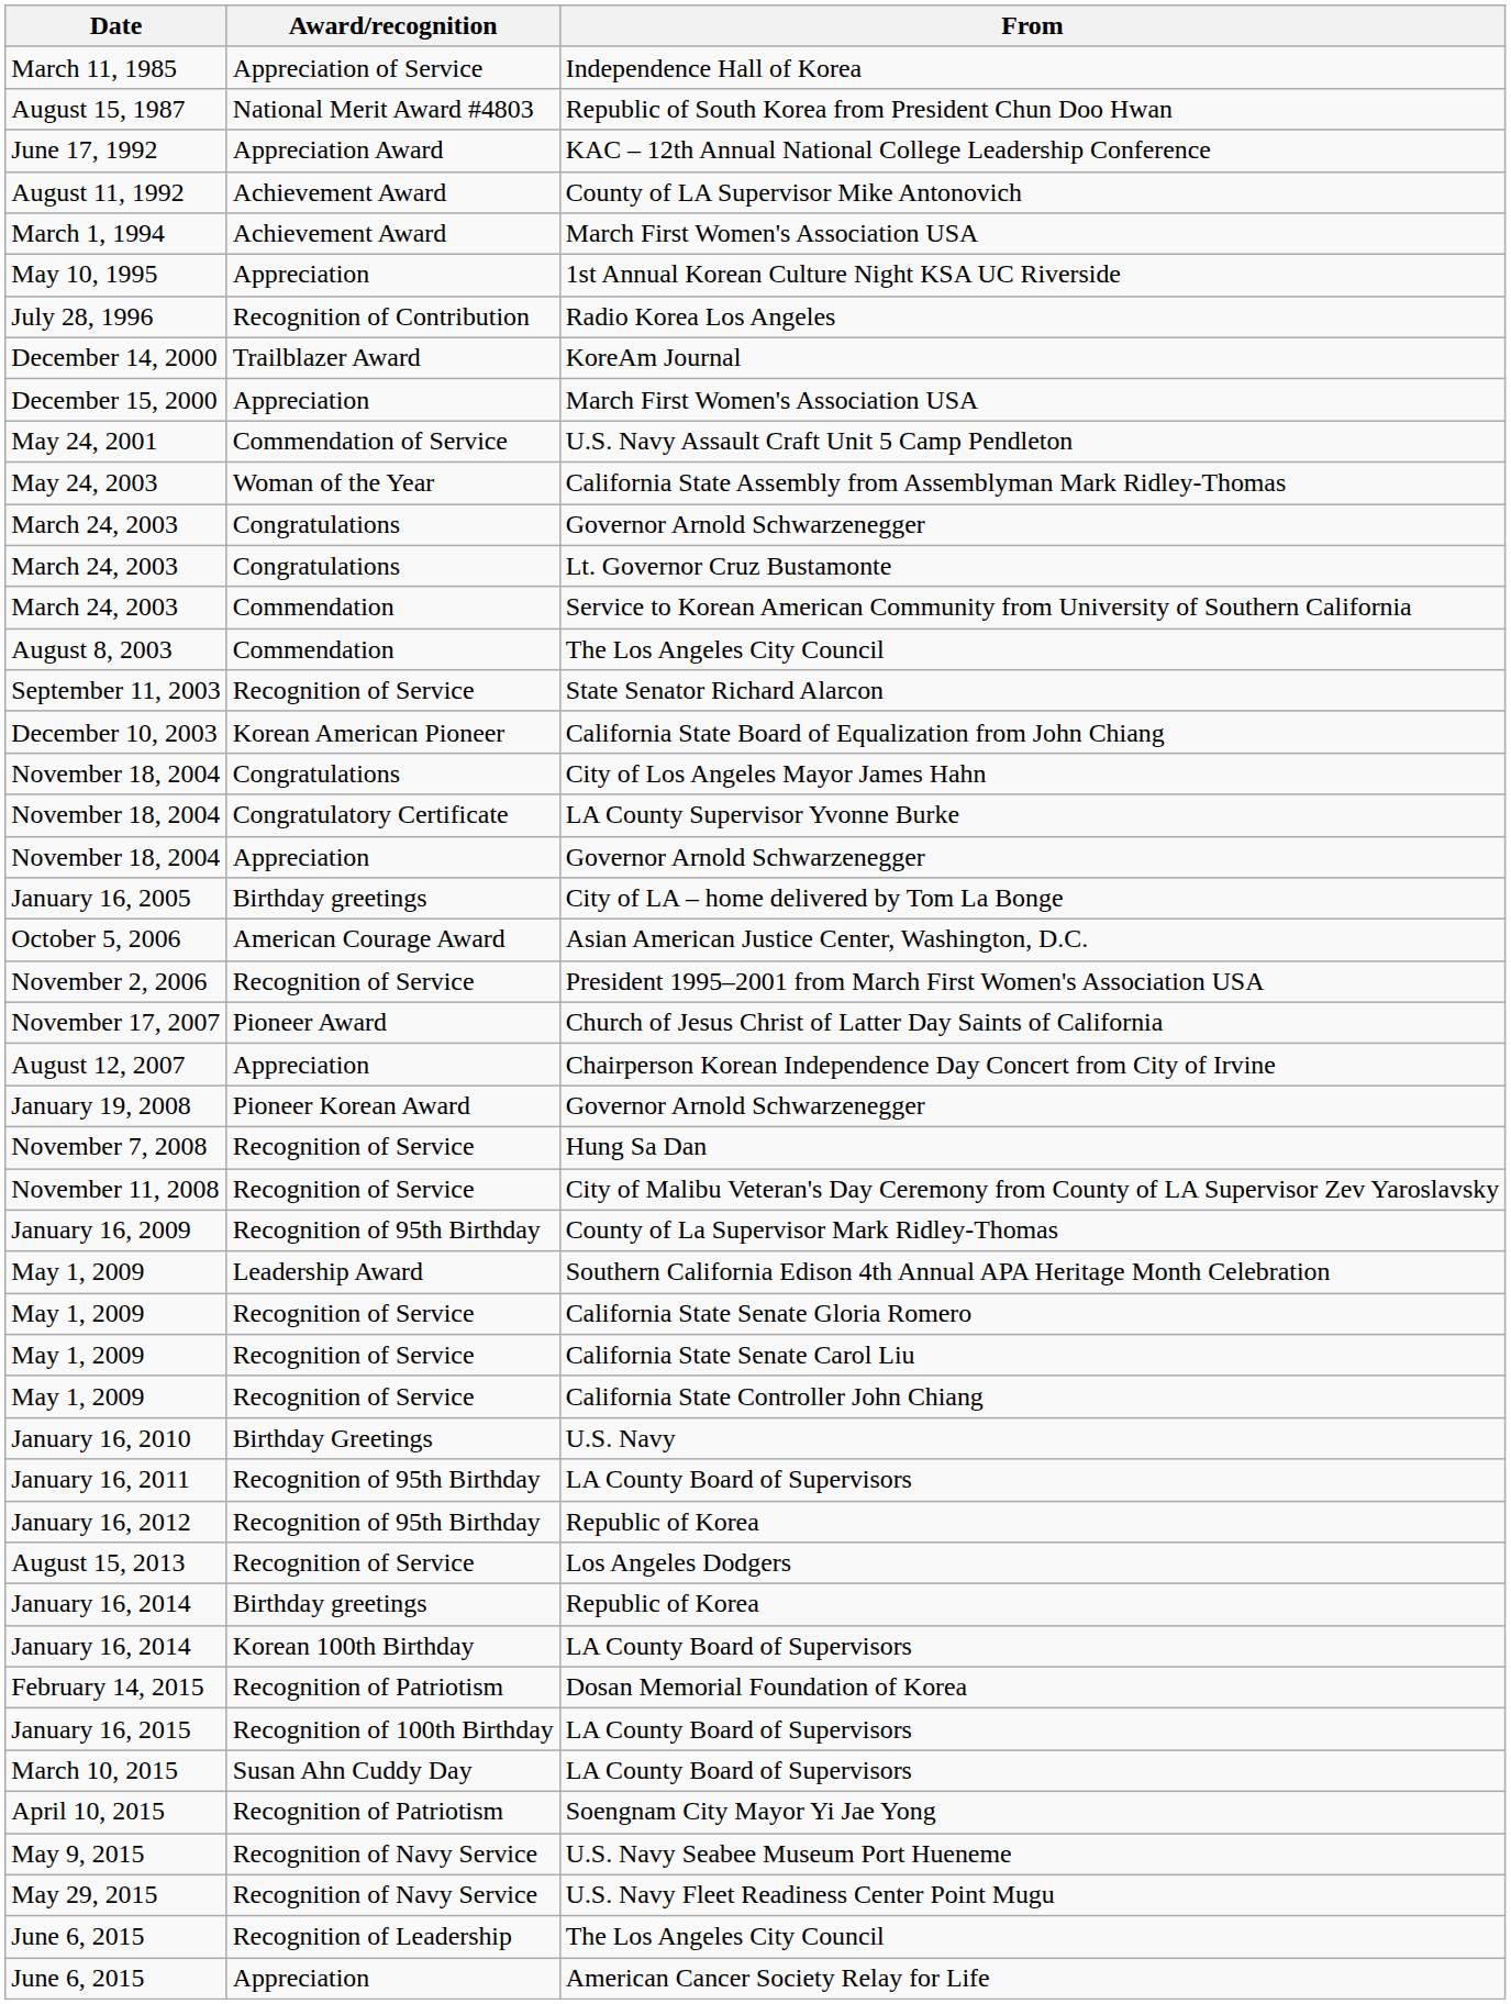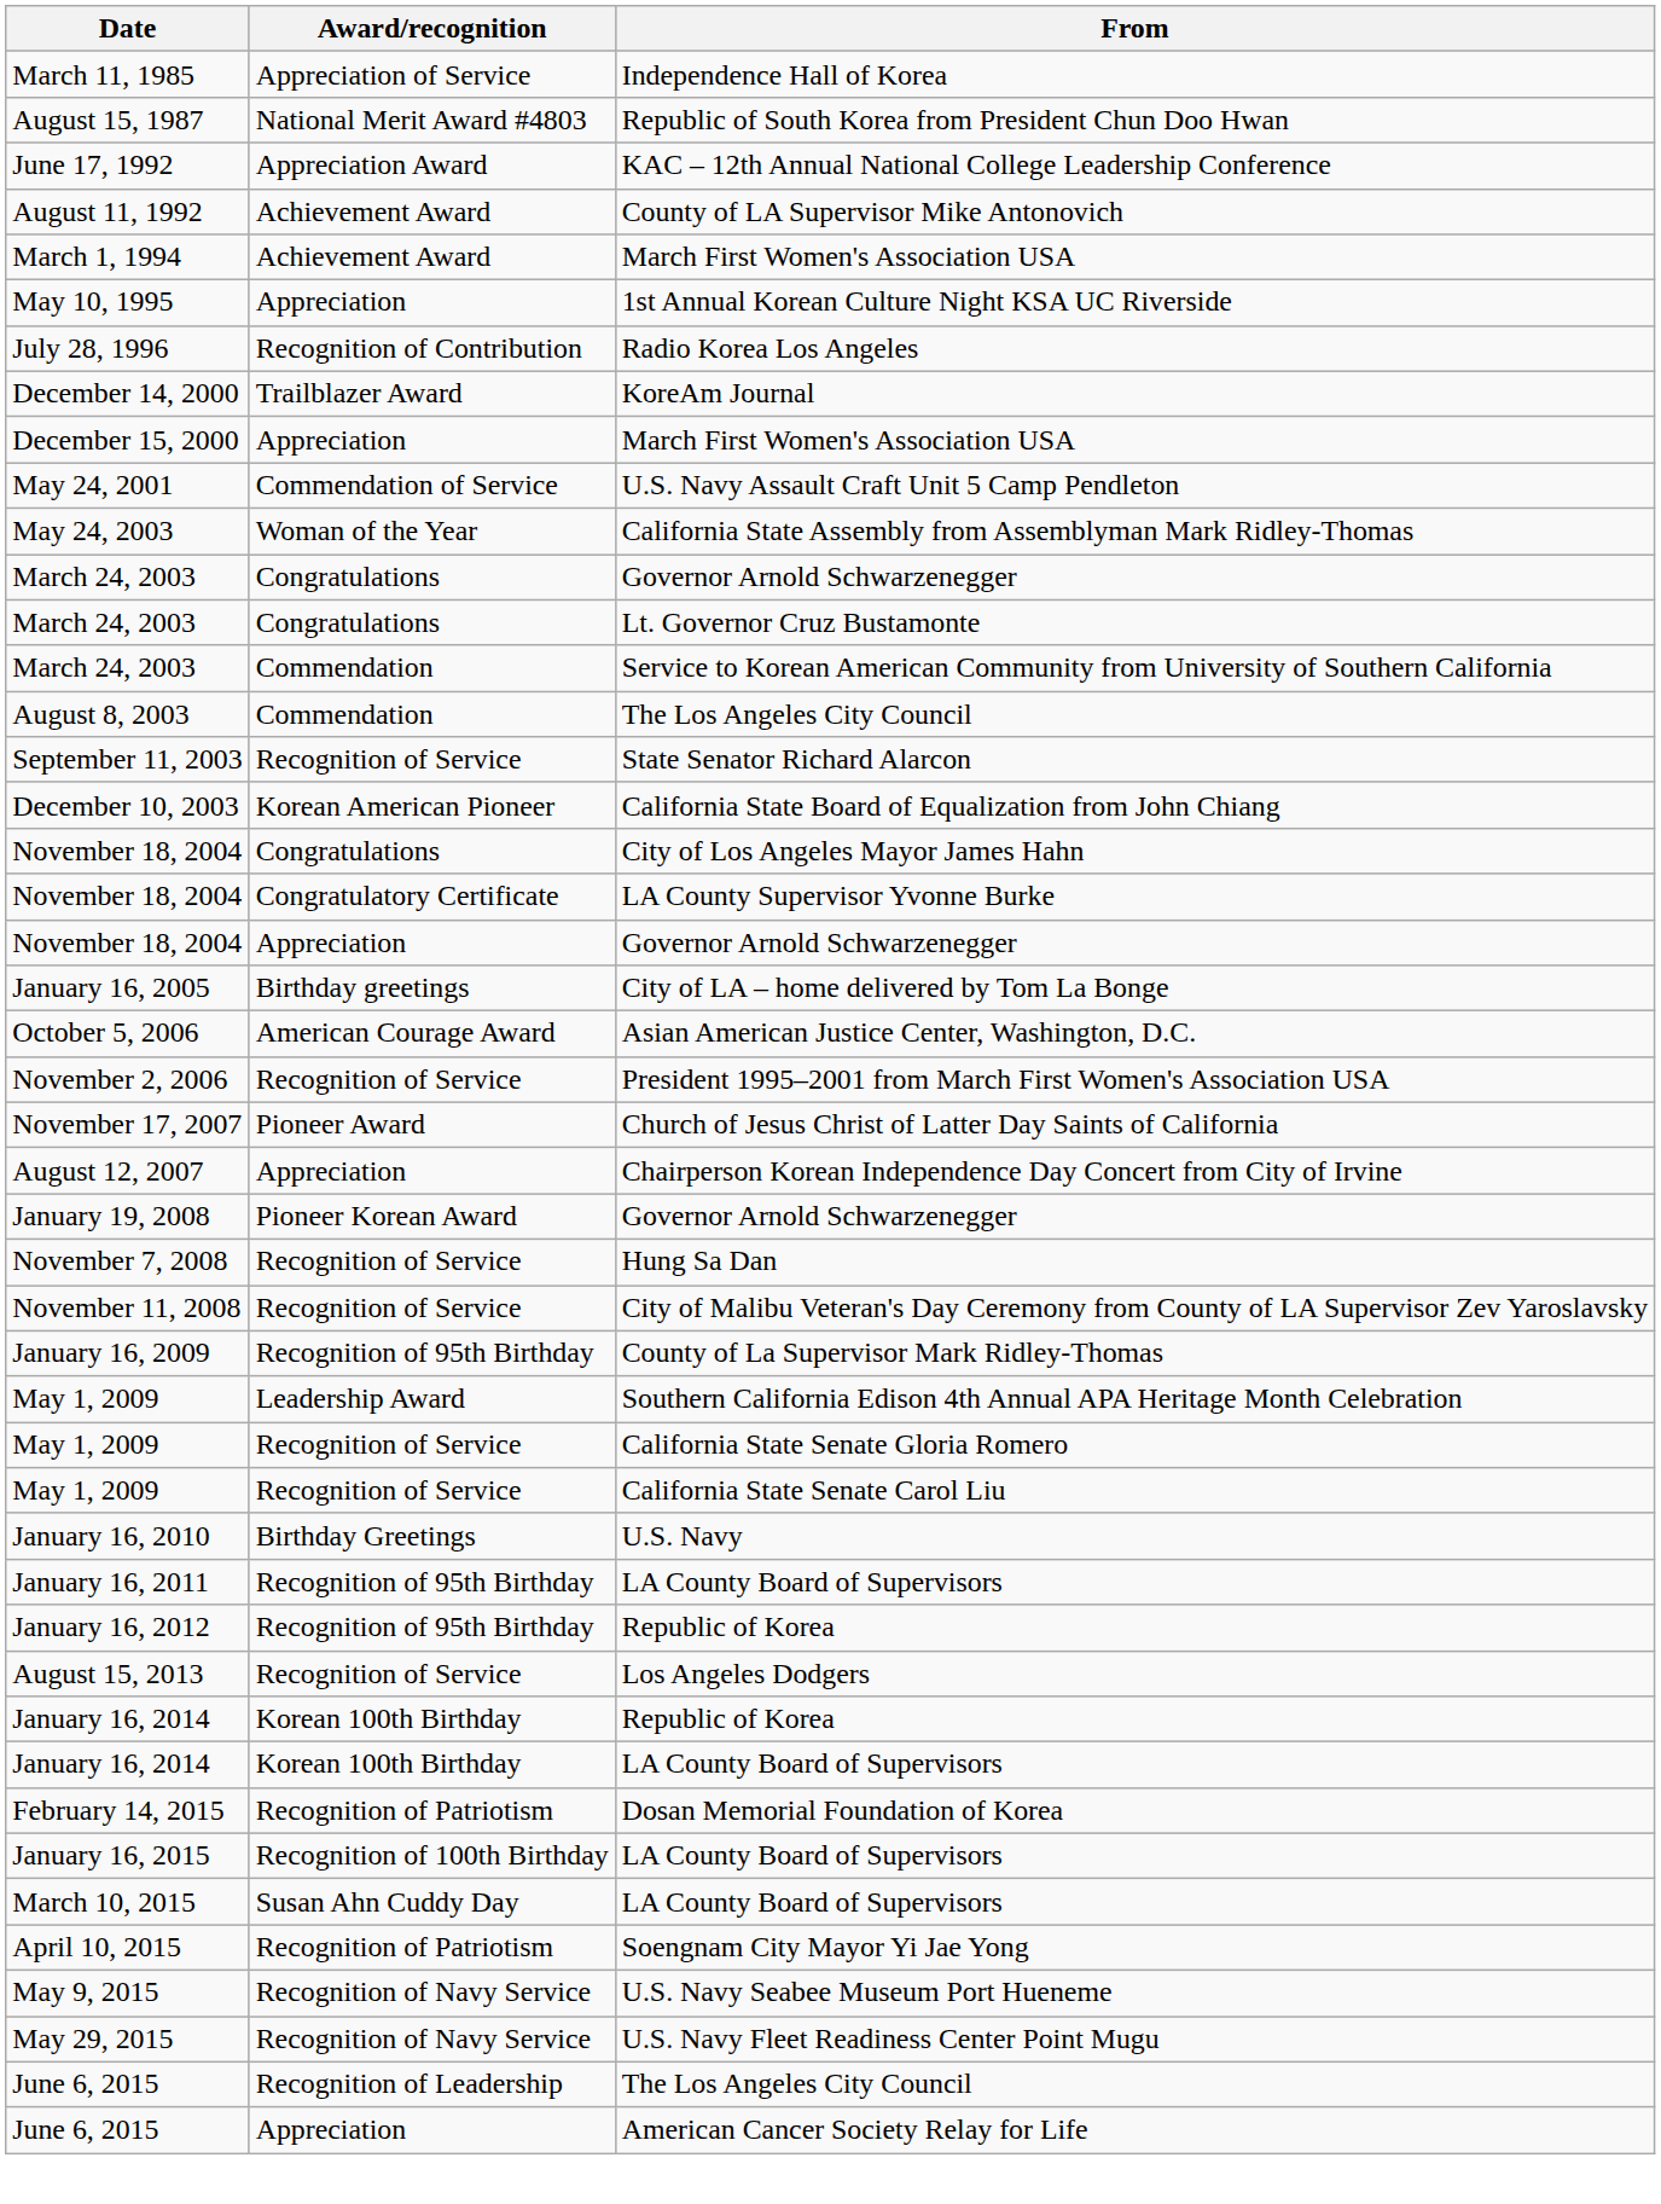 <table class="wikitable">
 <tr>
 <th>Date</th>
 <th>Award/recognition</th>
 <th>From</th>
 </tr>
 <tr>
 <td>March 11, 1985</td>
 <td>Appreciation of Service</td>
 <td>Independence Hall of Korea</td>
 </tr>
 <tr>
 <td>August 15, 1987</td>
 <td>National Merit Award #4803</td>
 <td>Republic of South Korea from President Chun Doo Hwan</td>
 </tr>
 <tr>
 <td>June 17, 1992</td>
 <td>Appreciation Award</td>
 <td>KAC – 12th Annual National College Leadership Conference</td>
 </tr>
 <tr>
 <td>August 11, 1992</td>
 <td>Achievement Award</td>
 <td>County of LA Supervisor Mike Antonovich</td>
 </tr>
 <tr>
 <td>March 1, 1994</td>
 <td>Achievement Award</td>
 <td>March First Women's Association USA</td>
 </tr>
 <tr>
 <td>May 10, 1995</td>
 <td>Appreciation</td>
 <td>1st Annual Korean Culture Night KSA UC Riverside</td>
 </tr>
 <tr>
 <td>July 28, 1996</td>
 <td>Recognition of Contribution</td>
 <td>Radio Korea Los Angeles</td>
 </tr>
 <tr>
 <td>December 14, 2000</td>
 <td>Trailblazer Award</td>
 <td>KoreAm Journal</td>
 </tr>
 <tr>
 <td>December 15, 2000</td>
 <td>Appreciation</td>
 <td>March First Women's Association USA</td>
 </tr>
 <tr>
 <td>May 24, 2001</td>
 <td>Commendation of Service</td>
 <td>U.S. Navy Assault Craft Unit 5 Camp Pendleton</td>
 </tr>
 <tr>
 <td>May 24, 2003</td>
 <td>Woman of the Year</td>
 <td>California State Assembly from Assemblyman Mark Ridley-Thomas</td>
 </tr>
 <tr>
 <td>March 24, 2003</td>
 <td>Congratulations</td>
 <td>Governor Arnold Schwarzenegger</td>
 </tr>
 <tr>
 <td>March 24, 2003</td>
 <td>Congratulations</td>
 <td>Lt. Governor Cruz Bustamonte</td>
 </tr>
 <tr>
 <td>March 24, 2003</td>
 <td>Commendation</td>
 <td>Service to Korean American Community from University of Southern California</td>
 </tr>
 <tr>
 <td>August 8, 2003</td>
 <td>Commendation</td>
 <td>The Los Angeles City Council</td>
 </tr>
 <tr>
 <td>September 11, 2003</td>
 <td>Recognition of Service</td>
 <td>State Senator Richard Alarcon</td>
 </tr>
 <tr>
 <td>December 10, 2003</td>
 <td>Korean American Pioneer</td>
 <td>California State Board of Equalization from John Chiang</td>
 </tr>
 <tr>
 <td>November 18, 2004</td>
 <td>Congratulations</td>
 <td>City of Los Angeles Mayor James Hahn</td>
 </tr>
 <tr>
 <td>November 18, 2004</td>
 <td>Congratulatory Certificate</td>
 <td>LA County Supervisor Yvonne Burke</td>
 </tr>
 <tr>
 <td>November 18, 2004</td>
 <td>Appreciation</td>
 <td>Governor Arnold Schwarzenegger</td>
 </tr>
 <tr>
 <td>January 16, 2005</td>
 <td>Birthday greetings</td>
 <td>City of LA – home delivered by Tom La Bonge</td>
 </tr>
 <tr>
 <td>October 5, 2006</td>
 <td>American Courage Award</td>
 <td>Asian American Justice Center, Washington, D.C.</td>
 </tr>
 <tr>
 <td>November 2, 2006</td>
 <td>Recognition of Service</td>
 <td>President 1995–2001 from March First Women's Association USA</td>
 </tr>
 <tr>
 <td>November 17, 2007</td>
 <td>Pioneer Award</td>
 <td>Church of Jesus Christ of Latter Day Saints of California</td>
 </tr>
 <tr>
 <td>August 12, 2007</td>
 <td>Appreciation</td>
 <td>Chairperson Korean Independence Day Concert from City of Irvine</td>
 </tr>
 <tr>
 <td>January 19, 2008</td>
 <td>Pioneer Korean Award</td>
 <td>Governor Arnold Schwarzenegger</td>
 </tr>
 <tr>
 <td>November 7, 2008</td>
 <td>Recognition of Service</td>
 <td>Hung Sa Dan</td>
 </tr>
 <tr>
 <td>November 11, 2008</td>
 <td>Recognition of Service</td>
 <td>City of Malibu Veteran's Day Ceremony from County of LA Supervisor Zev Yaroslavsky</td>
 </tr>
 <tr>
 <td>January 16, 2009</td>
 <td>Recognition of 95th Birthday</td>
 <td>County of La Supervisor Mark Ridley-Thomas</td>
 </tr>
 <tr>
 <td>May 1, 2009</td>
 <td>Leadership Award</td>
 <td>Southern California Edison 4th Annual APA Heritage Month Celebration</td>
 </tr>
 <tr>
 <td>May 1, 2009</td>
 <td>Recognition of Service</td>
 <td>California State Senate Gloria Romero</td>
 </tr>
 <tr>
 <td>May 1, 2009</td>
 <td>Recognition of Service</td>
 <td>California State Senate Carol Liu</td>
 </tr>
 <tr>
-<td>May 1, 2009</td>
-<td>Recognition of Service</td>
-<td>California State Controller John Chiang</td>
-</tr>
-<tr>
 <td>January 16, 2010</td>
 <td>Birthday Greetings</td>
 <td>U.S. Navy</td>
 </tr>
 <tr>
 <td>January 16, 2011</td>
 <td>Recognition of 95th Birthday</td>
 <td>LA County Board of Supervisors</td>
 </tr>
 <tr>
 <td>January 16, 2012</td>
 <td>Recognition of 95th Birthday</td>
 <td>Republic of Korea</td>
 </tr>
 <tr>
 <td>August 15, 2013</td>
 <td>Recognition of Service</td>
 <td>Los Angeles Dodgers</td>
 </tr>
 <tr>
 <td>January 16, 2014</td>
-<td>Birthday greetings</td>
+<td>Korean 100th Birthday</td>
 <td>Republic of Korea</td>
 </tr>
 <tr>
 <td>January 16, 2014</td>
 <td>Korean 100th Birthday</td>
 <td>LA County Board of Supervisors</td>
 </tr>
 <tr>
 <td>February 14, 2015</td>
 <td>Recognition of Patriotism</td>
 <td>Dosan Memorial Foundation of Korea</td>
 </tr>
 <tr>
 <td>January 16, 2015</td>
 <td>Recognition of 100th Birthday</td>
 <td>LA County Board of Supervisors</td>
 </tr>
 <tr>
 <td>March 10, 2015</td>
 <td>Susan Ahn Cuddy Day</td>
 <td>LA County Board of Supervisors</td>
 </tr>
 <tr>
 <td>April 10, 2015</td>
 <td>Recognition of Patriotism</td>
 <td>Soengnam City Mayor Yi Jae Yong</td>
 </tr>
 <tr>
 <td>May 9, 2015</td>
 <td>Recognition of Navy Service</td>
 <td>U.S. Navy Seabee Museum Port Hueneme</td>
 </tr>
 <tr>
 <td>May 29, 2015</td>
 <td>Recognition of Navy Service</td>
 <td>U.S. Navy Fleet Readiness Center Point Mugu</td>
 </tr>
 <tr>
 <td>June 6, 2015</td>
 <td>Recognition of Leadership</td>
 <td>The Los Angeles City Council</td>
 </tr>
 <tr>
 <td>June 6, 2015</td>
 <td>Appreciation</td>
 <td>American Cancer Society Relay for Life</td>
 </tr>
 </table>
